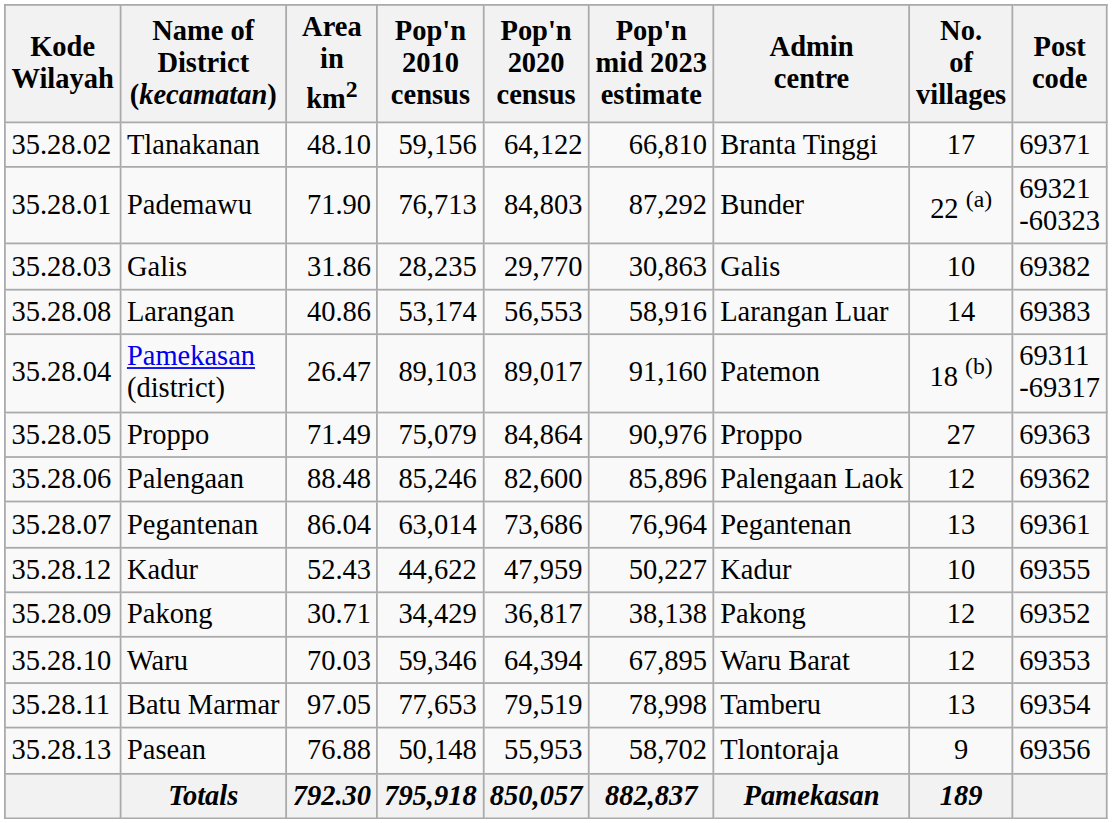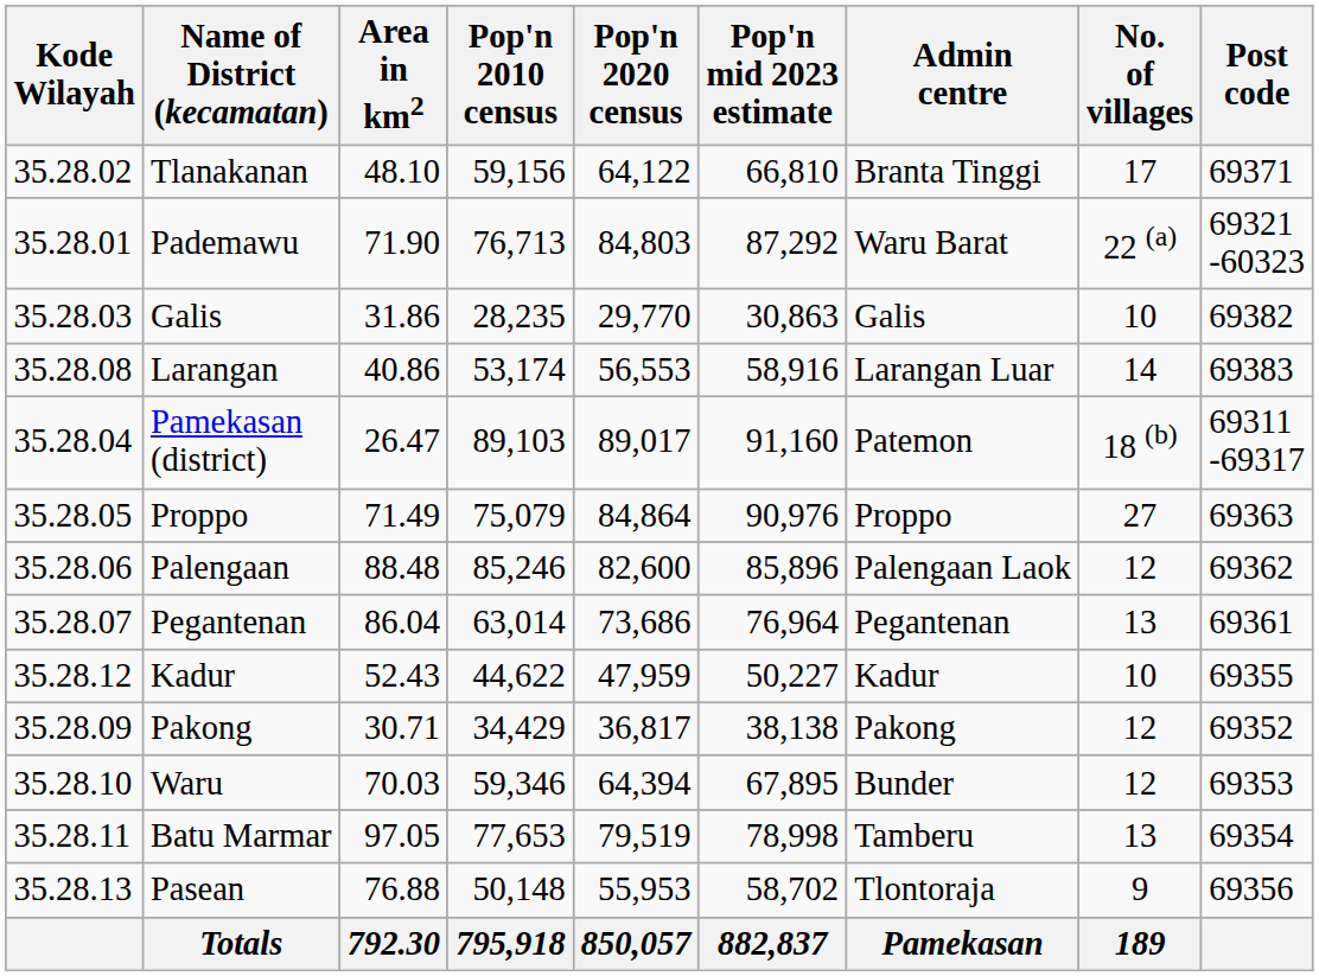 <table class="wikitable sortable">
 <tr>
 <th>Kode <br>Wilayah</th>
 <th>Name of<br>District <br>(<em>kecamatan</em>)</th>
 <th>Area <br>in<br>km<sup>2</sup></th>
 <th>Pop'n <br>2010<br>census</th>
 <th>Pop'n <br>2020<br>census</th>
 <th>Pop'n <br>mid 2023<br>estimate</th>
 <th>Admin<br>centre</th>
 <th>No.<br> of <br>villages</th>
 <th>Post<br>code</th>
 </tr>
 <tr>
 <td>35.28.02</td>
 <td>Tlanakanan</td>
 <td align="right">48.10</td>
 <td align="right">59,156</td>
 <td align="right">64,122</td>
 <td align="right">66,810</td>
 <td>Branta Tinggi</td>
 <td align="center">17</td>
 <td>69371</td>
 </tr>
 <tr>
 <td>35.28.01</td>
 <td>Pademawu</td>
 <td align="right">71.90</td>
 <td align="right">76,713</td>
 <td align="right">84,803</td>
 <td align="right">87,292</td>
-<td>Bunder</td>
+<td>Waru Barat</td>
 <td align="center">22 <sup>(a)</sup></td>
 <td>69321<br>-60323</td>
 </tr>
 <tr>
 <td>35.28.03</td>
 <td>Galis</td>
 <td align="right">31.86</td>
 <td align="right">28,235</td>
 <td align="right">29,770</td>
 <td align="right">30,863</td>
 <td>Galis</td>
 <td align="center">10</td>
 <td>69382</td>
 </tr>
 <tr>
 <td>35.28.08</td>
 <td>Larangan</td>
 <td align="right">40.86</td>
 <td align="right">53,174</td>
 <td align="right">56,553</td>
 <td align="right">58,916</td>
 <td>Larangan Luar</td>
 <td align="center">14</td>
 <td>69383</td>
 </tr>
 <tr>
 <td>35.28.04</td>
 <td><a href='#'>Pamekasan</a> <br>(district)</td>
 <td align="right">26.47</td>
 <td align="right">89,103</td>
 <td align="right">89,017</td>
 <td align="right">91,160</td>
 <td>Patemon</td>
 <td align="center">18 <sup>(b)</sup></td>
 <td>69311<br>-69317</td>
 </tr>
 <tr>
 <td>35.28.05</td>
 <td>Proppo</td>
 <td align="right">71.49</td>
 <td align="right">75,079</td>
 <td align="right">84,864</td>
 <td align="right">90,976</td>
 <td>Proppo</td>
 <td align="center">27</td>
 <td>69363</td>
 </tr>
 <tr>
 <td>35.28.06</td>
 <td>Palengaan</td>
 <td align="right">88.48</td>
 <td align="right">85,246</td>
 <td align="right">82,600</td>
 <td align="right">85,896</td>
 <td>Palengaan Laok</td>
 <td align="center">12</td>
 <td>69362</td>
 </tr>
 <tr>
 <td>35.28.07</td>
 <td>Pegantenan</td>
 <td align="right">86.04</td>
 <td align="right">63,014</td>
 <td align="right">73,686</td>
 <td align="right">76,964</td>
 <td>Pegantenan</td>
 <td align="center">13</td>
 <td>69361</td>
 </tr>
 <tr>
 <td>35.28.12</td>
 <td>Kadur</td>
 <td align="right">52.43</td>
 <td align="right">44,622</td>
 <td align="right">47,959</td>
 <td align="right">50,227</td>
 <td>Kadur</td>
 <td align="center">10</td>
 <td>69355</td>
 </tr>
 <tr>
 <td>35.28.09</td>
 <td>Pakong</td>
 <td align="right">30.71</td>
 <td align="right">34,429</td>
 <td align="right">36,817</td>
 <td align="right">38,138</td>
 <td>Pakong</td>
 <td align="center">12</td>
 <td>69352</td>
 </tr>
 <tr>
 <td>35.28.10</td>
 <td>Waru</td>
 <td align="right">70.03</td>
 <td align="right">59,346</td>
 <td align="right">64,394</td>
 <td align="right">67,895</td>
-<td>Waru Barat</td>
+<td>Bunder</td>
 <td align="center">12</td>
 <td>69353</td>
 </tr>
 <tr>
 <td>35.28.11</td>
 <td>Batu Marmar</td>
 <td align="right">97.05</td>
 <td align="right">77,653</td>
 <td align="right">79,519</td>
 <td align="right">78,998</td>
 <td>Tamberu</td>
 <td align="center">13</td>
 <td>69354</td>
 </tr>
 <tr>
 <td>35.28.13</td>
 <td>Pasean</td>
 <td align="right">76.88</td>
 <td align="right">50,148</td>
 <td align="right">55,953</td>
 <td align="right">58,702</td>
 <td>Tlontoraja</td>
 <td align="center">9</td>
 <td>69356</td>
 </tr>
 <tr>
 <th></th>
 <th><strong><em>Totals</em></strong></th>
 <th align="right"><em>792.30</em></th>
 <th align="right"><em>795,918</em></th>
 <th align="right"><em>850,057</em></th>
 <th align="right"><em>882,837</em></th>
 <th><em>Pamekasan</em></th>
 <th align="center"><em>189</em></th>
 <th></th>
 </tr>
 </table>
